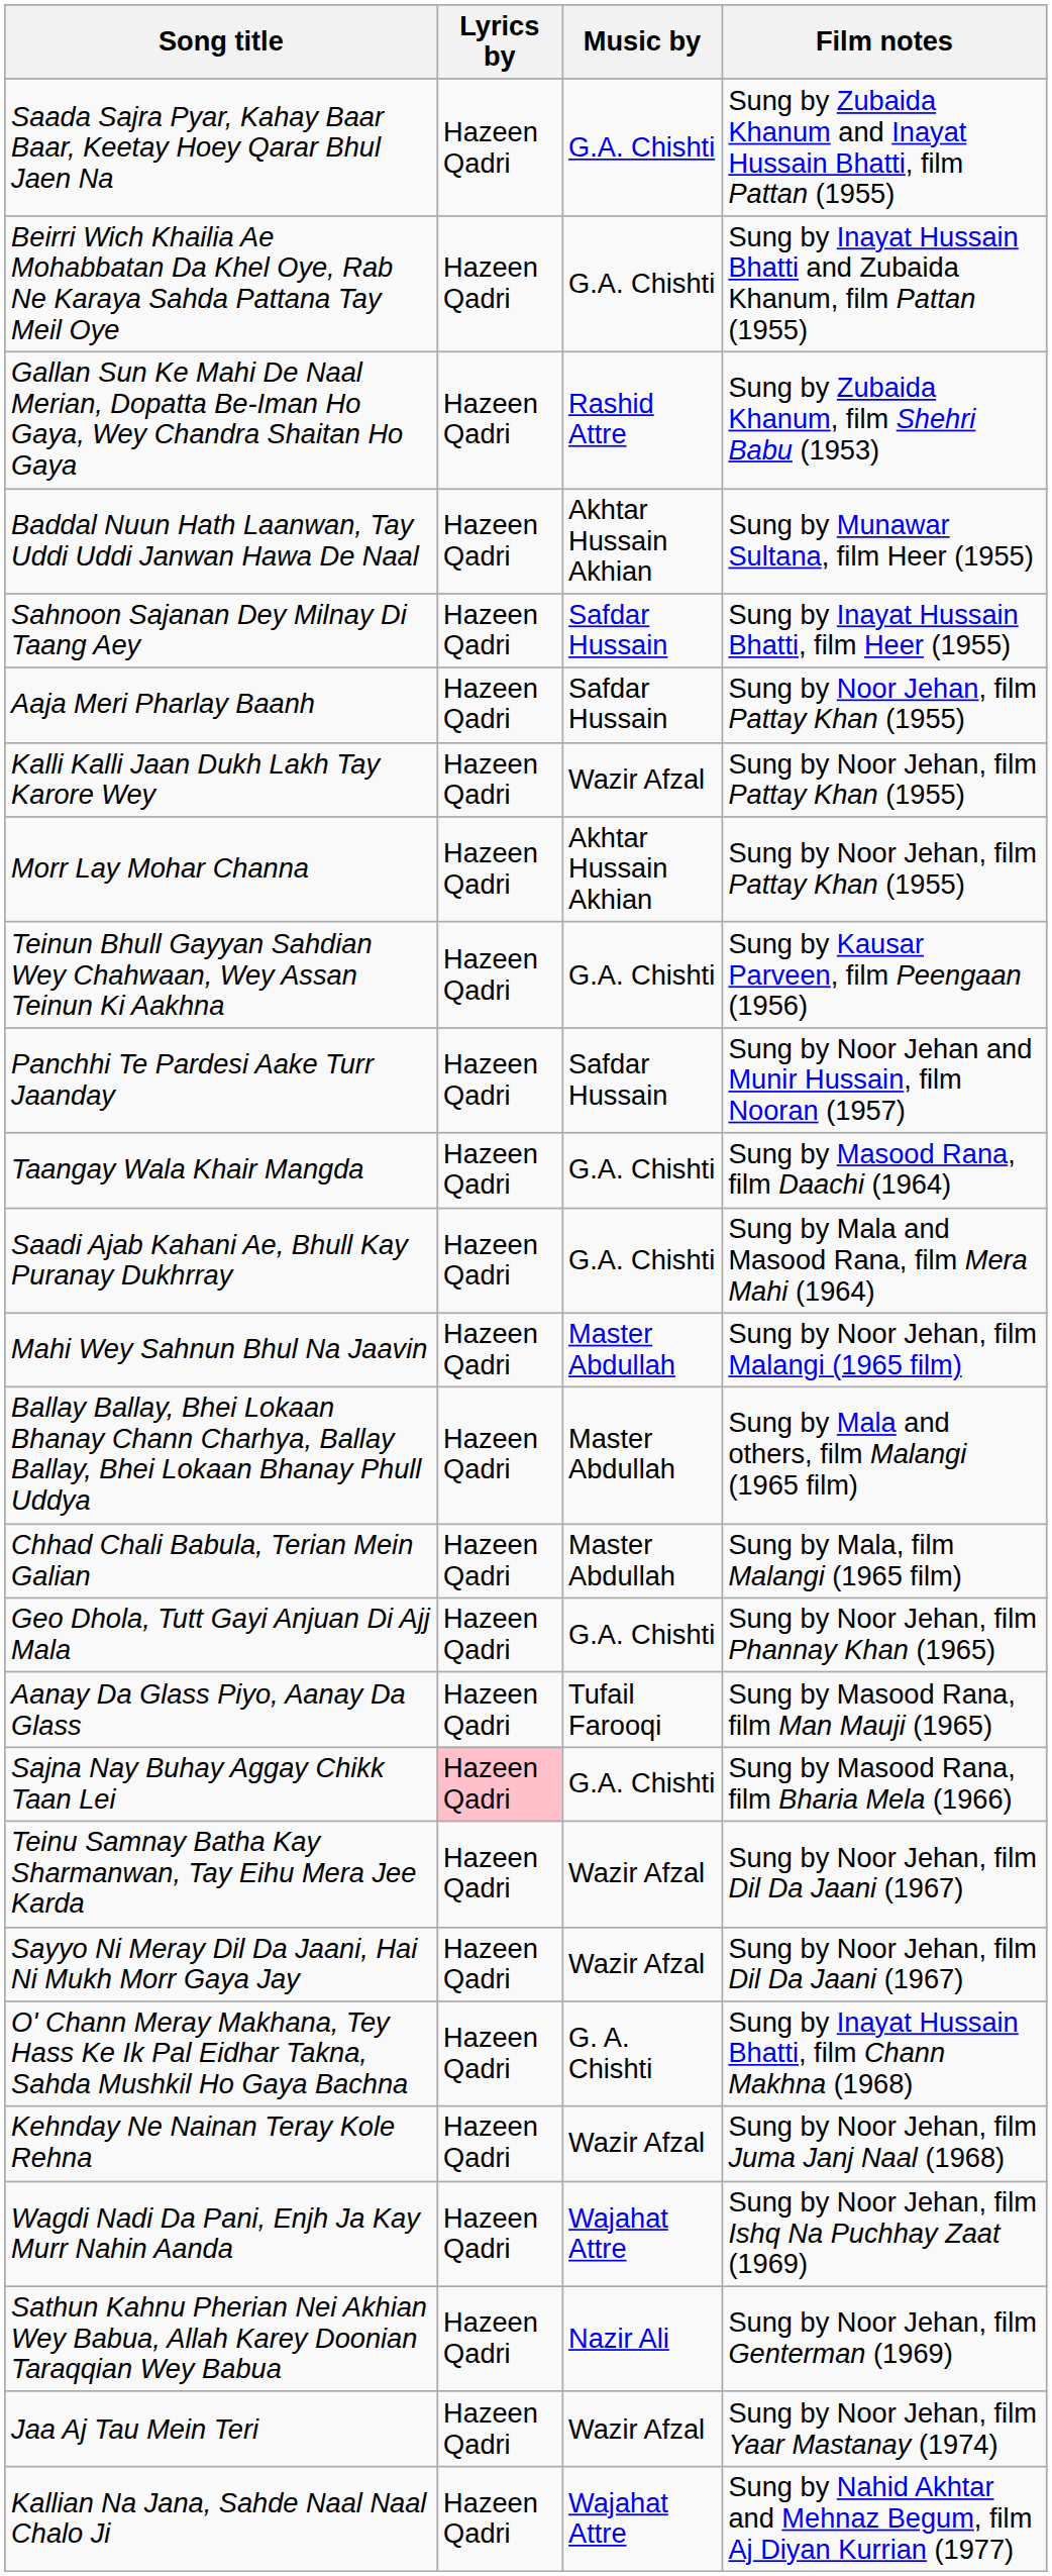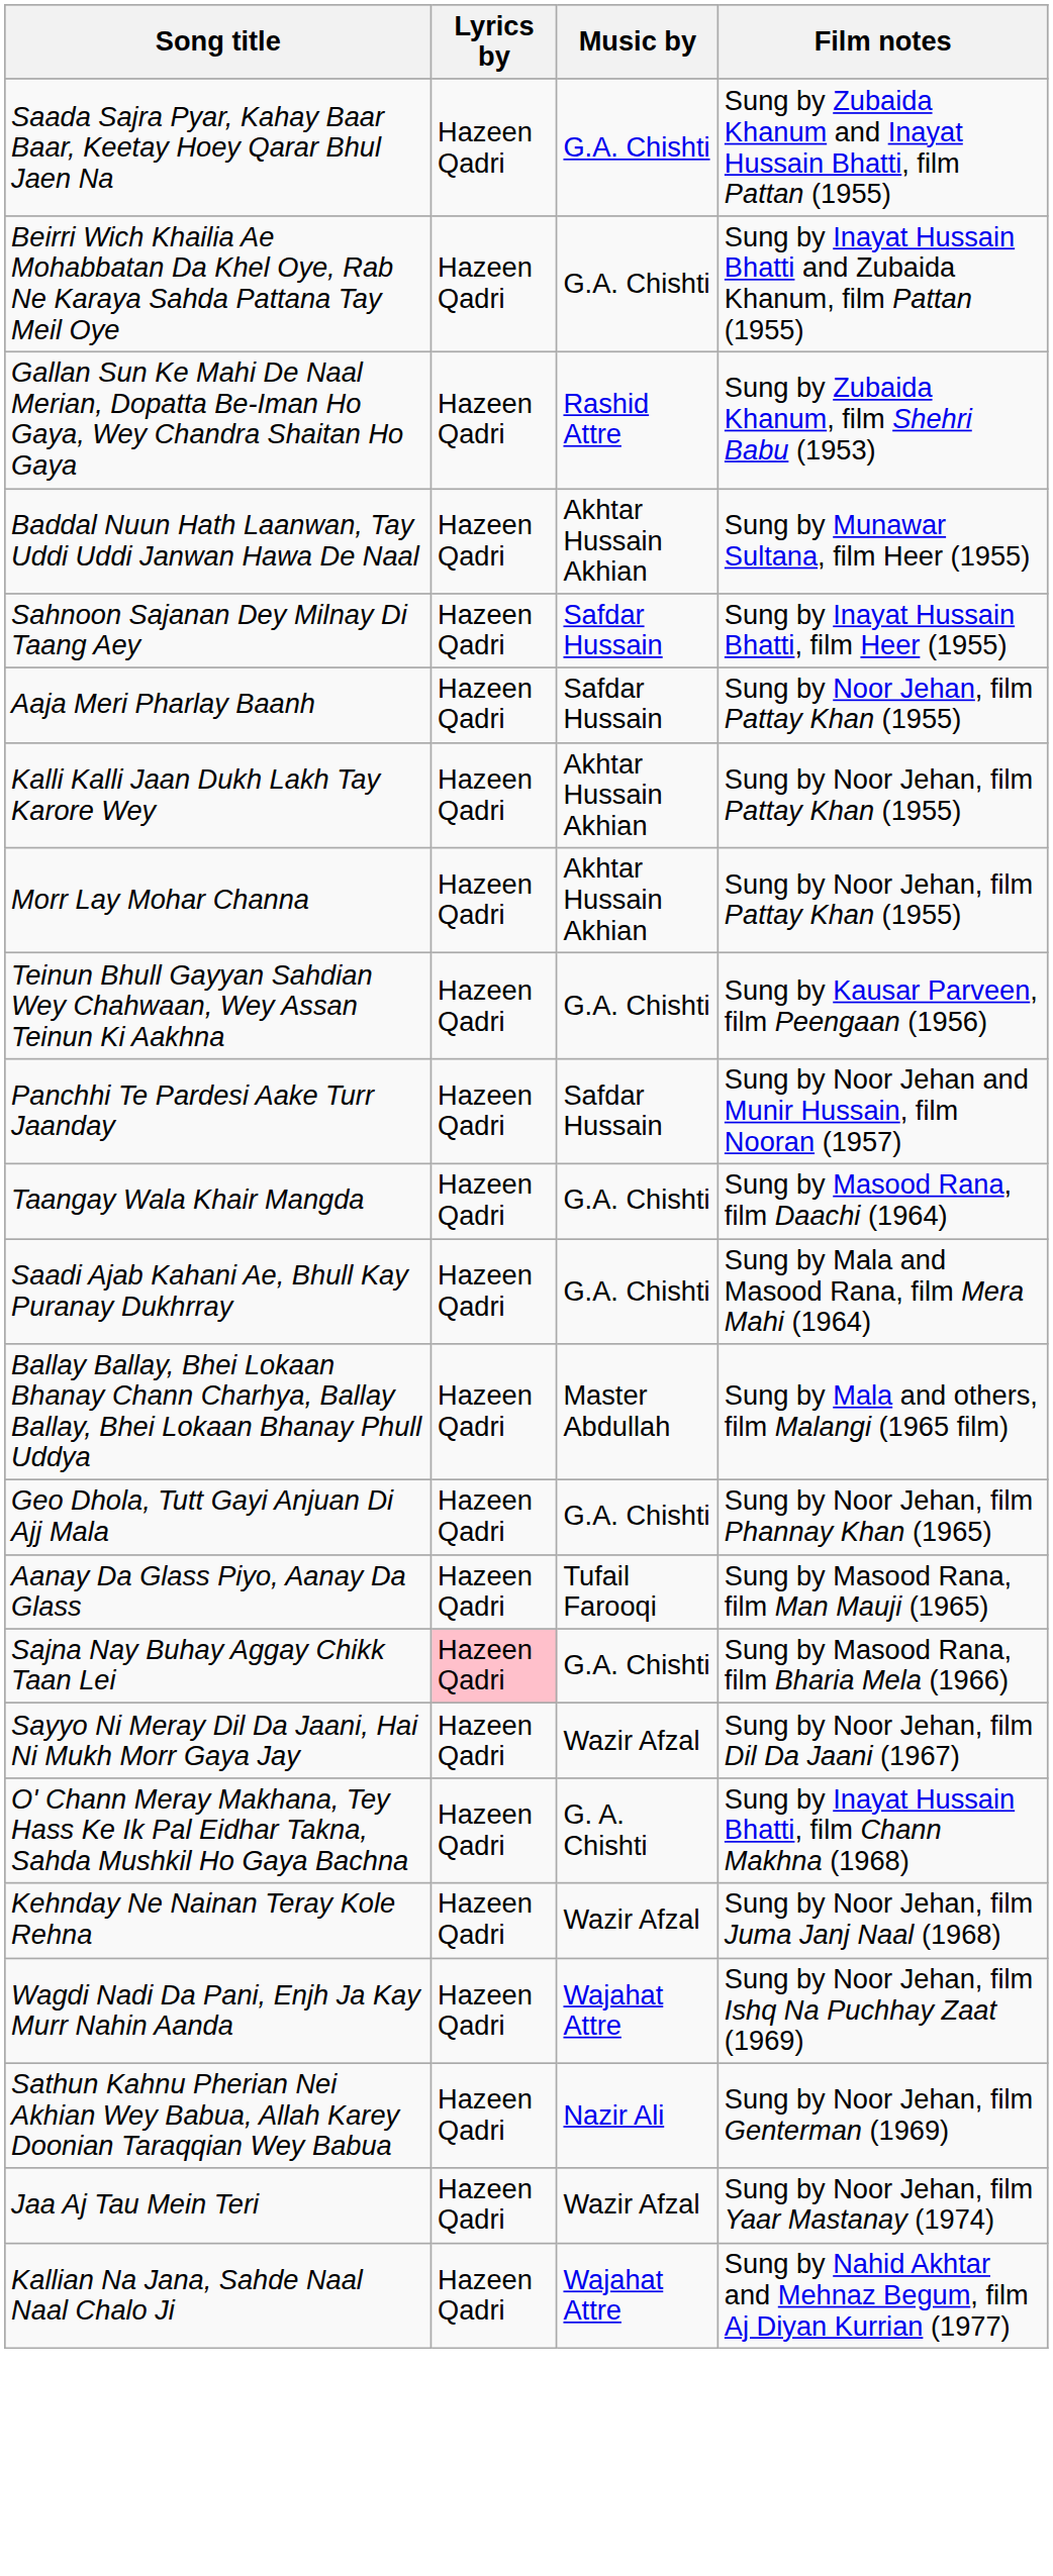 <table class = "wikitable">
 <tr>
 <th>Song title</th>
 <th>Lyrics by</th>
 <th>Music by</th>
 <th>Film notes</th>
 </tr>
 <tr>
 <td><em>Saada Sajra Pyar, Kahay Baar Baar, Keetay Hoey Qarar Bhul Jaen Na</em></td>
 <td>Hazeen Qadri</td>
 <td><a href='#'>G.A. Chishti</a></td>
 <td>Sung by <a href='#'>Zubaida Khanum</a> and <a href='#'>Inayat Hussain Bhatti</a>, film <em>Pattan</em> (1955)</td>
 </tr>
 <tr>
 <td><em>Beirri Wich Khailia Ae Mohabbatan Da Khel Oye, Rab Ne Karaya Sahda Pattana Tay Meil Oye</em></td>
 <td>Hazeen Qadri</td>
 <td>G.A. Chishti</td>
 <td>Sung by <a href='#'>Inayat Hussain Bhatti</a> and Zubaida Khanum, film <em>Pattan</em> (1955)</td>
 </tr>
 <tr>
 <td><em>Gallan Sun Ke Mahi De Naal Merian, Dopatta Be-Iman Ho Gaya, Wey Chandra Shaitan Ho Gaya</em></td>
 <td>Hazeen Qadri</td>
 <td><a href='#'>Rashid Attre</a></td>
 <td>Sung by <a href='#'>Zubaida Khanum</a>, film <em><a href='#'>Shehri Babu</a></em> (1953)</td>
 </tr>
 <tr>
 <td><em>Baddal Nuun Hath Laanwan, Tay Uddi Uddi Janwan Hawa De Naal</em></td>
 <td>Hazeen Qadri</td>
 <td>Akhtar Hussain Akhian</td>
 <td>Sung by <a href='#'>Munawar Sultana</a>, film Heer (1955)</td>
 </tr>
 <tr>
 <td><em>Sahnoon Sajanan Dey Milnay Di Taang Aey</em></td>
 <td>Hazeen Qadri</td>
 <td><a href='#'>Safdar Hussain</a></td>
 <td>Sung by <a href='#'>Inayat Hussain Bhatti</a>, film <a href='#'>Heer</a> (1955)</td>
 </tr>
 <tr>
 <td><em>Aaja Meri Pharlay Baanh</em></td>
 <td>Hazeen Qadri</td>
 <td>Safdar Hussain</td>
 <td>Sung by <a href='#'>Noor Jehan</a>, film <em>Pattay Khan</em> (1955)</td>
 </tr>
 <tr>
 <td><em>Kalli Kalli Jaan Dukh Lakh Tay Karore Wey</em></td>
 <td>Hazeen Qadri</td>
-<td>Wazir Afzal</td>
+<td>Akhtar Hussain Akhian</td>
 <td>Sung by Noor Jehan, film <em>Pattay Khan</em> (1955)</td>
 </tr>
 <tr>
 <td><em>Morr Lay Mohar Channa</em></td>
 <td>Hazeen Qadri</td>
 <td>Akhtar Hussain Akhian</td>
 <td>Sung by Noor Jehan, film <em>Pattay Khan</em> (1955)</td>
 </tr>
 <tr>
 <td><em>Teinun Bhull Gayyan Sahdian Wey Chahwaan, Wey Assan Teinun Ki Aakhna</em></td>
 <td>Hazeen Qadri</td>
 <td>G.A. Chishti</td>
 <td>Sung by <a href='#'>Kausar Parveen</a>, film <em>Peengaan</em> (1956)</td>
 </tr>
 <tr>
 <td><em>Panchhi Te Pardesi Aake Turr Jaanday</em></td>
 <td>Hazeen Qadri</td>
 <td>Safdar Hussain</td>
 <td>Sung by Noor Jehan and <a href='#'>Munir Hussain</a>, film <a href='#'>Nooran</a> (1957)</td>
 </tr>
 <tr>
 <td><em>Taangay Wala Khair Mangda</em></td>
 <td>Hazeen Qadri</td>
 <td>G.A. Chishti</td>
 <td>Sung by <a href='#'>Masood Rana</a>, film <em>Daachi</em> (1964)</td>
 </tr>
 <tr>
 <td><em>Saadi Ajab Kahani Ae, Bhull Kay Puranay Dukhrray</em></td>
 <td>Hazeen Qadri</td>
 <td>G.A. Chishti</td>
 <td>Sung by Mala and Masood Rana, film <em>Mera Mahi</em> (1964)</td>
 </tr>
 <tr>
-<td><em>Mahi Wey Sahnun Bhul Na Jaavin</em></td>
-<td>Hazeen Qadri</td>
-<td><a href='#'>Master Abdullah</a></td>
-<td>Sung by Noor Jehan, film <a href='#'>Malangi (1965 film)</a></td>
-</tr>
-<tr>
 <td><em>Ballay Ballay, Bhei Lokaan Bhanay Chann Charhya, Ballay Ballay, Bhei Lokaan Bhanay Phull Uddya</em></td>
 <td>Hazeen Qadri</td>
 <td>Master Abdullah</td>
 <td>Sung by <a href='#'>Mala</a> and others, film <em>Malangi</em> (1965 film)</td>
-</tr>
-<tr>
-<td><em>Chhad Chali Babula, Terian Mein Galian</em></td>
-<td>Hazeen Qadri</td>
-<td>Master Abdullah</td>
-<td>Sung by Mala, film <em>Malangi</em> (1965 film)</td>
 </tr>
 <tr>
 <td><em>Geo Dhola, Tutt Gayi Anjuan Di Ajj Mala</em></td>
 <td>Hazeen Qadri</td>
 <td>G.A. Chishti</td>
 <td>Sung by Noor Jehan, film <em>Phannay Khan</em> (1965)</td>
 </tr>
 <tr>
 <td><em>Aanay Da Glass Piyo, Aanay Da Glass</em></td>
 <td>Hazeen Qadri</td>
 <td>Tufail Farooqi</td>
 <td>Sung by Masood Rana, film <em>Man Mauji</em> (1965)</td>
 </tr>
 <tr>
 <td><em>Sajna Nay Buhay Aggay Chikk Taan Lei</em></td>
 <td style="background: pink;">Hazeen Qadri</td>
 <td>G.A. Chishti</td>
 <td>Sung by Masood Rana, film <em>Bharia Mela</em> (1966)</td>
-</tr>
-<tr>
-<td><em>Teinu Samnay Batha Kay Sharmanwan, Tay Eihu Mera Jee Karda</em></td>
-<td>Hazeen Qadri</td>
-<td>Wazir Afzal</td>
-<td>Sung by Noor Jehan, film <em>Dil Da Jaani</em> (1967)</td>
 </tr>
 <tr>
 <td><em>Sayyo Ni Meray Dil Da Jaani, Hai Ni Mukh Morr Gaya Jay</em></td>
 <td>Hazeen Qadri</td>
 <td>Wazir Afzal</td>
 <td>Sung by Noor Jehan, film <em>Dil Da Jaani</em> (1967)</td>
 </tr>
 <tr>
 <td><em>O' Chann Meray Makhana, Tey Hass Ke Ik Pal Eidhar Takna, Sahda Mushkil Ho Gaya Bachna</em></td>
 <td>Hazeen Qadri</td>
 <td>G. A. Chishti</td>
 <td>Sung by <a href='#'>Inayat Hussain Bhatti</a>, film <em>Chann Makhna</em> (1968)</td>
 </tr>
 <tr>
 <td><em>Kehnday Ne Nainan Teray Kole Rehna</em></td>
 <td>Hazeen Qadri</td>
 <td>Wazir Afzal</td>
 <td>Sung by Noor Jehan, film <em>Juma Janj Naal</em> (1968)</td>
 </tr>
 <tr>
 <td><em>Wagdi Nadi Da Pani, Enjh Ja Kay Murr Nahin Aanda</em></td>
 <td>Hazeen Qadri</td>
 <td><a href='#'>Wajahat Attre</a></td>
 <td>Sung by Noor Jehan, film <em>Ishq Na Puchhay Zaat</em> (1969)</td>
 </tr>
 <tr>
 <td><em>Sathun Kahnu Pherian Nei Akhian Wey Babua, Allah Karey Doonian Taraqqian Wey Babua</em></td>
 <td>Hazeen Qadri</td>
 <td><a href='#'>Nazir Ali</a></td>
 <td>Sung by Noor Jehan, film <em>Genterman</em> (1969)</td>
 </tr>
 <tr>
 <td><em>Jaa Aj Tau Mein Teri</em></td>
 <td>Hazeen Qadri</td>
 <td>Wazir Afzal</td>
 <td>Sung by Noor Jehan, film <em>Yaar Mastanay</em> (1974)</td>
 </tr>
 <tr>
 <td><em>Kallian Na Jana, Sahde Naal Naal Chalo Ji</em></td>
 <td>Hazeen Qadri</td>
 <td><a href='#'>Wajahat Attre</a></td>
 <td>Sung by <a href='#'>Nahid Akhtar</a> and <a href='#'>Mehnaz Begum</a>, film <a href='#'>Aj Diyan Kurrian</a> (1977)</td>
 </tr>
 </table>
